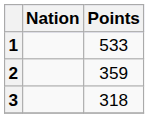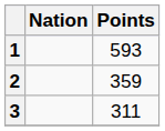 <table class=wikitable style="font-size:95%;">
 <tr style="background:#ccccff;">
 <th></th>
 <th>Nation</th>
 <th>Points</th>
 </tr>
 <tr>
 <th>1</th>
 <td></td>
-<td align="center">533</td>
+<td align="center">593</td>
 </tr>
 <tr>
 <th>2</th>
 <td></td>
 <td align="center">359</td>
 </tr>
 <tr>
 <th>3</th>
 <td></td>
-<td align="center">318</td>
+<td align="center">311</td>
 </tr>
 <tr>
 </tr>
 </table>
